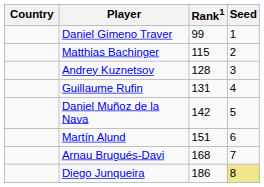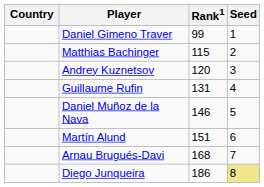 <table class="sortable wikitable">
 <tr>
 <th width="70">Country</th>
 <th width="175">Player</th>
 <th>Rank<sup>1</sup></th>
 <th>Seed</th>
 </tr>
 <tr>
 <td></td>
 <td><a href='#'>Daniel Gimeno Traver</a></td>
 <td>99</td>
 <td>1</td>
 </tr>
 <tr>
 <td></td>
 <td><a href='#'>Matthias Bachinger</a></td>
 <td>115</td>
 <td>2</td>
 </tr>
 <tr>
 <td></td>
 <td><a href='#'>Andrey Kuznetsov</a></td>
-<td>128</td>
+<td>120</td>
 <td>3</td>
 </tr>
 <tr>
 <td></td>
 <td><a href='#'>Guillaume Rufin</a></td>
 <td>131</td>
 <td>4</td>
 </tr>
 <tr>
 <td></td>
 <td><a href='#'>Daniel Muñoz de la Nava</a></td>
-<td>142</td>
+<td>146</td>
 <td>5</td>
 </tr>
 <tr>
 <td></td>
 <td><a href='#'>Martín Alund</a></td>
 <td>151</td>
 <td>6</td>
 </tr>
 <tr>
 <td></td>
 <td><a href='#'>Arnau Brugués-Davi</a></td>
 <td>168</td>
 <td>7</td>
 </tr>
 <tr>
 <td></td>
 <td><a href='#'>Diego Junqueira</a></td>
 <td>186</td>
 <td style="background: khaki;">8</td>
 </tr>
 </table>
